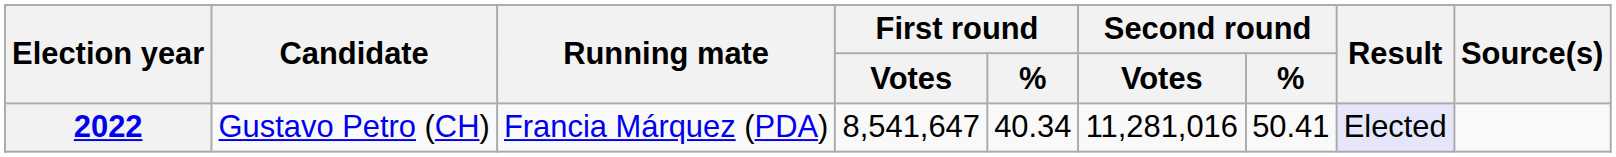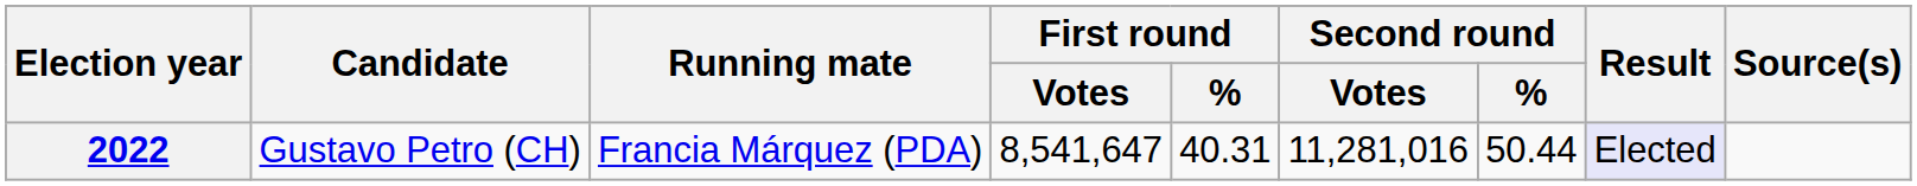 <table class="wikitable">
 <tr>
 <th rowspan=2>Election year</th>
 <th rowspan=2>Candidate</th>
 <th rowspan=2>Running mate</th>
 <th colspan=2>First round</th>
 <th colspan=2>Second round</th>
 <th rowspan=2>Result</th>
 <th rowspan=2>Source(s)</th>
 </tr>
 <tr>
 <th>Votes</th>
 <th>%</th>
 <th>Votes</th>
 <th>%</th>
 </tr>
 <tr>
 <th><a href='#'>2022</a></th>
 <td><a href='#'>Gustavo Petro</a> (<a href='#'>CH</a>)</td>
 <td><a href='#'>Francia Márquez</a> (<a href='#'>PDA</a>)</td>
 <td>8,541,647</td>
-<td>40.34</td>
+<td>40.31</td>
 <td>11,281,016</td>
-<td>50.41</td>
+<td>50.44</td>
 <td style="background: lavender;">Elected </td>
 <td></td>
 </tr>
 </table>
